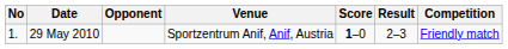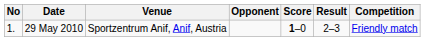 <table class="wikitable" style="font-size:100%;">
 <tr>
 <th>No</th>
 <th>Date</th>
+<th>Venue</th>
 <th>Opponent</th>
-<th>Venue</th>
 <th>Score</th>
 <th>Result</th>
 <th>Competition</th>
 </tr>
 <tr>
 <td>1.</td>
 <td>29 May 2010</td>
+<td>Sportzentrum Anif, <a href='#'>Anif</a>, Austria</td>
 <td></td>
-<td>Sportzentrum Anif, <a href='#'>Anif</a>, Austria</td>
 <td align=center><strong>1</strong>–0</td>
 <td align=center>2–3</td>
 <td><a href='#'>Friendly match</a></td>
 </tr>
 </table>
